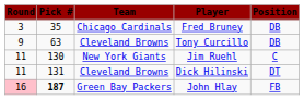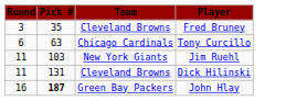 <table class="wikitable" style="text-align:center">
 <tr style="background:#900;">
 <td><strong><span>Round</span></strong></td>
 <td><strong><span>Pick #</span></strong></td>
 <td><strong><span>Team</span></strong></td>
 <td><strong><span>Player</span></strong></td>
-<td><strong><span>Position</span></strong></td>
 </tr>
 <tr>
 <td>3</td>
 <td align=center>35</td>
-<td><a href='#'>Chicago Cardinals</a></td>
+<td><a href='#'>Cleveland Browns</a></td>
 <td><a href='#'>Fred Bruney</a></td>
-<td><a href='#'>DB</a></td>
 </tr>
 <tr>
-<td>9</td>
+<td>6</td>
 <td align=center>63</td>
-<td><a href='#'>Cleveland Browns</a></td>
+<td><a href='#'>Chicago Cardinals</a></td>
 <td><a href='#'>Tony Curcillo</a></td>
-<td><a href='#'>DB</a></td>
 </tr>
 <tr>
 <td>11</td>
-<td align=center>130</td>
+<td align=center>103</td>
 <td><a href='#'>New York Giants</a></td>
 <td><a href='#'>Jim Ruehl</a></td>
-<td><a href='#'>C</a></td>
 </tr>
 <tr>
 <td>11</td>
 <td align=center>131</td>
 <td><a href='#'>Cleveland Browns</a></td>
 <td><a href='#'>Dick Hilinski</a></td>
-<td><a href='#'>DT</a></td>
 </tr>
 <tr>
-<td style="background: pink;">16</td>
+<td>16</td>
 <td align=center><strong>187</strong></td>
 <td><a href='#'>Green Bay Packers</a></td>
 <td><a href='#'>John Hlay</a></td>
-<td><a href='#'>FB</a></td>
 </tr>
 </table>
